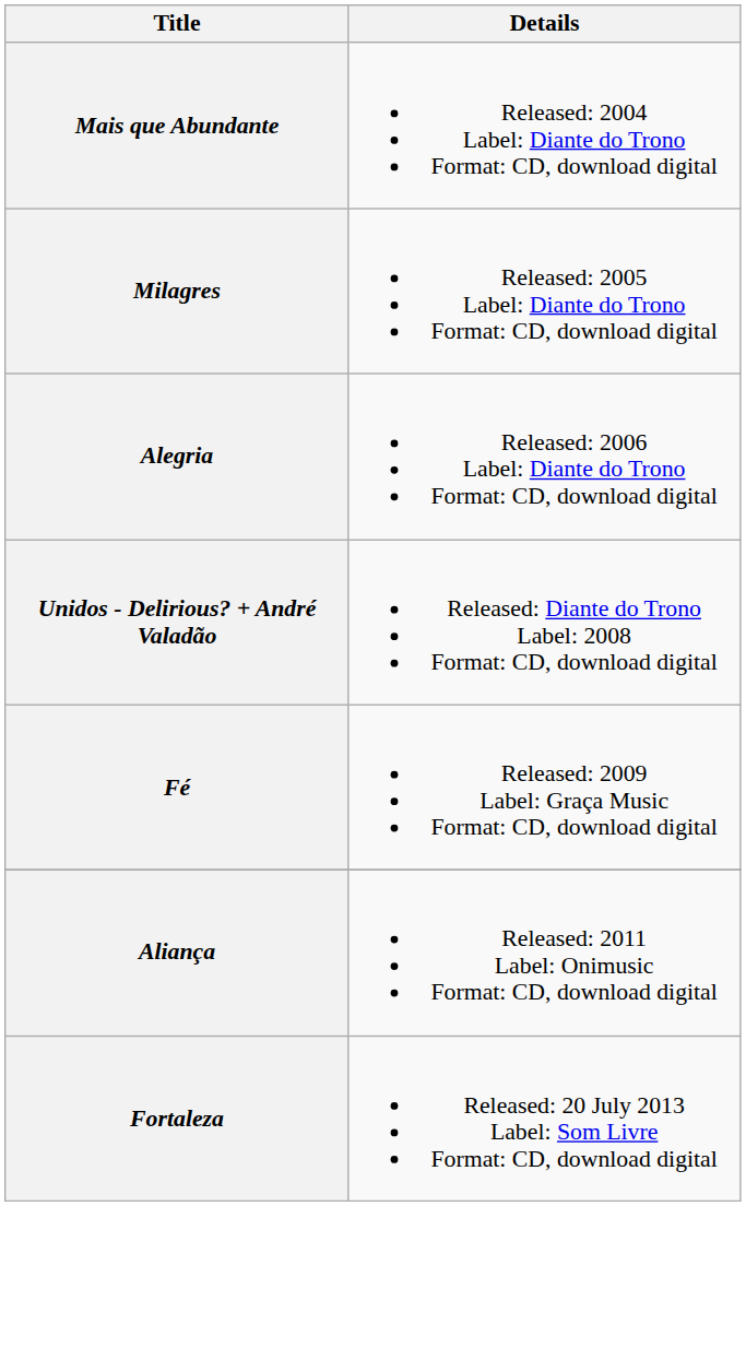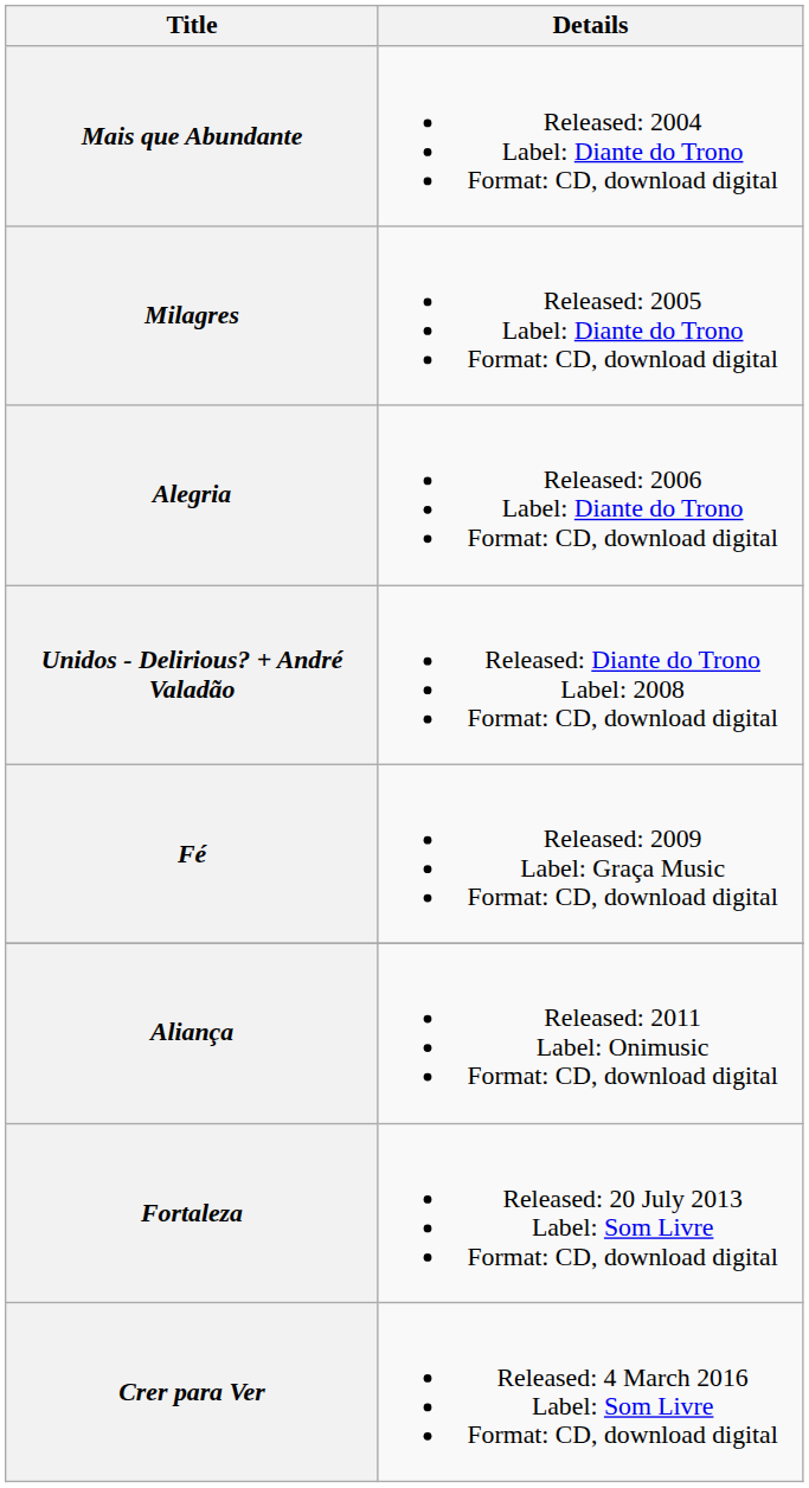 <table class="wikitable plainrowheaders" style="text-align:center;">
 <tr>
 <th scope="col" style="width:14em;">Title</th>
 <th scope="col" style="width:16em;">Details</th>
 </tr>
 <tr>
 <th scope="row"><em>Mais que Abundante</em></th>
 <td><br><ul><li>Released: 2004</li><li>Label: <a href='#'>Diante do Trono</a></li><li>Format: CD, download digital</li></ul></td>
 </tr>
 <tr>
 <th scope="row"><em>Milagres</em></th>
 <td><br><ul><li>Released: 2005</li><li>Label: <a href='#'>Diante do Trono</a></li><li>Format: CD, download digital</li></ul></td>
 </tr>
 <tr>
 <th scope="row"><em>Alegria </em></th>
 <td><br><ul><li>Released: 2006</li><li>Label: <a href='#'>Diante do Trono</a></li><li>Format: CD, download digital</li></ul></td>
 </tr>
 <tr>
 <th scope="row"><em>Unidos - Delirious? + André Valadão</em></th>
 <td><br><ul><li>Released: <a href='#'>Diante do Trono</a></li><li>Label: 2008</li><li>Format: CD, download digital</li></ul></td>
 </tr>
 <tr>
 <th scope="row"><em>Fé</em></th>
 <td><br><ul><li>Released: 2009</li><li>Label: Graça Music</li><li>Format: CD, download digital</li></ul></td>
 </tr>
 <tr>
 </tr>
 <tr>
 <th scope="row"><em>Aliança</em></th>
 <td><br><ul><li>Released: 2011</li><li>Label: Onimusic</li><li>Format: CD, download digital</li></ul></td>
 </tr>
 <tr>
 <th scope="row"><em>Fortaleza</em></th>
 <td><br><ul><li>Released: 20 July 2013</li><li>Label: <a href='#'>Som Livre</a></li><li>Format: CD, download digital</li></ul></td>
 </tr>
+<tr>
+<th scope="row"><em>Crer para Ver</em></th>
+<td><br><ul><li>Released: 4 March 2016</li><li>Label: <a href='#'>Som Livre</a></li><li>Format: CD, download digital</li></ul></td>
+</tr>
 </table>
